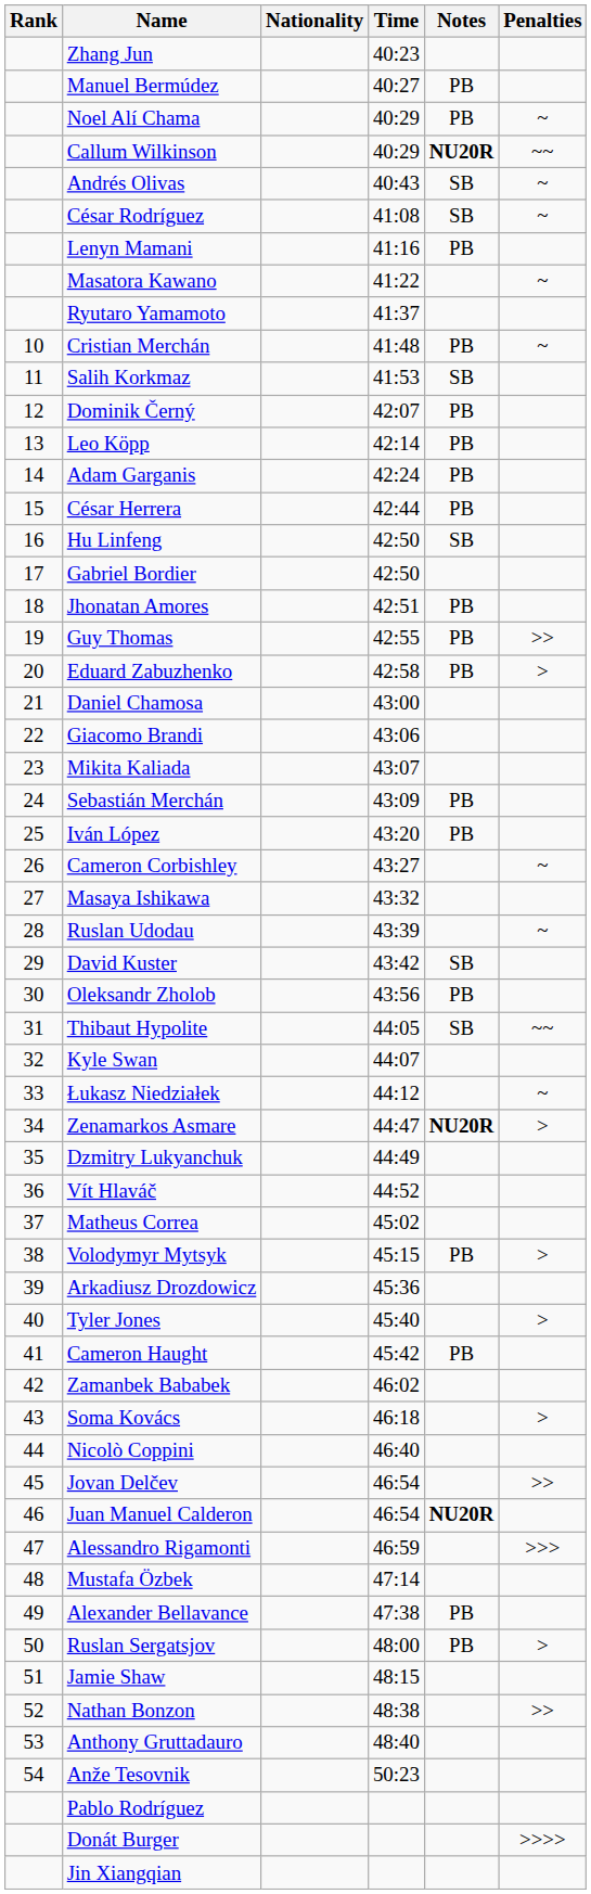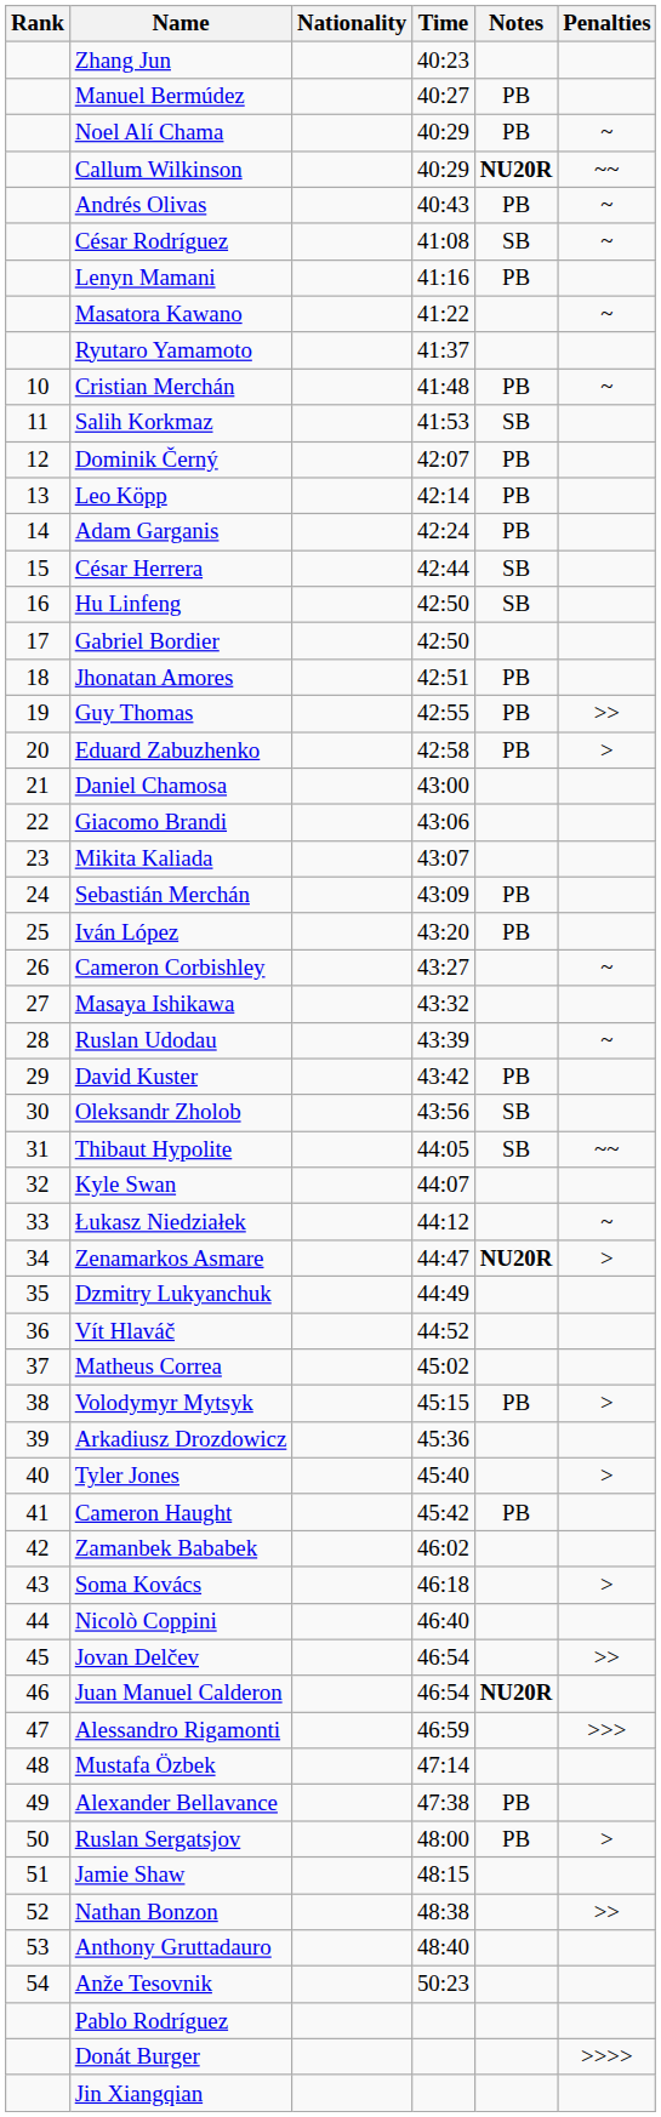 <table class="wikitable sortable" style="text-align:center">
 <tr>
 <th>Rank</th>
 <th>Name</th>
 <th>Nationality</th>
 <th>Time</th>
 <th>Notes</th>
 <th>Penalties</th>
 </tr>
 <tr>
 <td></td>
 <td align=left><a href='#'>Zhang Jun</a></td>
 <td align=left></td>
 <td>40:23</td>
 <td></td>
 <td></td>
 </tr>
 <tr>
 <td></td>
 <td align=left><a href='#'>Manuel Bermúdez</a></td>
 <td align=left></td>
 <td>40:27</td>
 <td>PB</td>
 <td></td>
 </tr>
 <tr>
 <td></td>
 <td align=left><a href='#'>Noel Alí Chama</a></td>
 <td align=left></td>
 <td>40:29</td>
 <td>PB</td>
 <td>~</td>
 </tr>
 <tr>
 <td></td>
 <td align=left><a href='#'>Callum Wilkinson</a></td>
 <td align=left></td>
 <td>40:29</td>
 <td><strong>NU20R</strong></td>
 <td>~~</td>
 </tr>
 <tr>
 <td></td>
 <td align=left><a href='#'>Andrés Olivas</a></td>
 <td align=left></td>
 <td>40:43</td>
-<td>SB</td>
+<td>PB</td>
 <td>~</td>
 </tr>
 <tr>
 <td></td>
 <td align=left><a href='#'>César Rodríguez</a></td>
 <td align=left></td>
 <td>41:08</td>
 <td>SB</td>
 <td>~</td>
 </tr>
 <tr>
 <td></td>
 <td align=left><a href='#'>Lenyn Mamani</a></td>
 <td align=left></td>
 <td>41:16</td>
 <td>PB</td>
 <td></td>
 </tr>
 <tr>
 <td></td>
 <td align=left><a href='#'>Masatora Kawano</a></td>
 <td align=left></td>
 <td>41:22</td>
 <td></td>
 <td>~</td>
 </tr>
 <tr>
 <td></td>
 <td align=left><a href='#'>Ryutaro Yamamoto</a></td>
 <td align=left></td>
 <td>41:37</td>
 <td></td>
 <td></td>
 </tr>
 <tr>
 <td>10</td>
 <td align=left><a href='#'>Cristian Merchán</a></td>
 <td align=left></td>
 <td>41:48</td>
 <td>PB</td>
 <td>~</td>
 </tr>
 <tr>
 <td>11</td>
 <td align=left><a href='#'>Salih Korkmaz</a></td>
 <td align=left></td>
 <td>41:53</td>
 <td>SB</td>
 <td></td>
 </tr>
 <tr>
 <td>12</td>
 <td align=left><a href='#'>Dominik Černý</a></td>
 <td align=left></td>
 <td>42:07</td>
 <td>PB</td>
 <td></td>
 </tr>
 <tr>
 <td>13</td>
 <td align=left><a href='#'>Leo Köpp</a></td>
 <td align=left></td>
 <td>42:14</td>
 <td>PB</td>
 <td></td>
 </tr>
 <tr>
 <td>14</td>
 <td align=left><a href='#'>Adam Garganis</a></td>
 <td align=left></td>
 <td>42:24</td>
 <td>PB</td>
 <td></td>
 </tr>
 <tr>
 <td>15</td>
 <td align=left><a href='#'>César Herrera</a></td>
 <td align=left></td>
 <td>42:44</td>
-<td>PB</td>
+<td>SB</td>
 <td></td>
 </tr>
 <tr>
 <td>16</td>
 <td align=left><a href='#'>Hu Linfeng</a></td>
 <td align=left></td>
 <td>42:50</td>
 <td>SB</td>
 <td></td>
 </tr>
 <tr>
 <td>17</td>
 <td align=left><a href='#'>Gabriel Bordier</a></td>
 <td align=left></td>
 <td>42:50</td>
 <td></td>
 <td></td>
 </tr>
 <tr>
 <td>18</td>
 <td align=left><a href='#'>Jhonatan Amores</a></td>
 <td align=left></td>
 <td>42:51</td>
 <td>PB</td>
 <td></td>
 </tr>
 <tr>
 <td>19</td>
 <td align=left><a href='#'>Guy Thomas</a></td>
 <td align=left></td>
 <td>42:55</td>
 <td>PB</td>
 <td>>></td>
 </tr>
 <tr>
 <td>20</td>
 <td align=left><a href='#'>Eduard Zabuzhenko</a></td>
 <td align=left></td>
 <td>42:58</td>
 <td>PB</td>
 <td>></td>
 </tr>
 <tr>
 <td>21</td>
 <td align=left><a href='#'>Daniel Chamosa</a></td>
 <td align=left></td>
 <td>43:00</td>
 <td></td>
 <td></td>
 </tr>
 <tr>
 <td>22</td>
 <td align=left><a href='#'>Giacomo Brandi</a></td>
 <td align=left></td>
 <td>43:06</td>
 <td></td>
 <td></td>
 </tr>
 <tr>
 <td>23</td>
 <td align=left><a href='#'>Mikita Kaliada</a></td>
 <td align=left></td>
 <td>43:07</td>
 <td></td>
 <td></td>
 </tr>
 <tr>
 <td>24</td>
 <td align=left><a href='#'>Sebastián Merchán</a></td>
 <td align=left></td>
 <td>43:09</td>
 <td>PB</td>
 <td></td>
 </tr>
 <tr>
 <td>25</td>
 <td align=left><a href='#'>Iván López</a></td>
 <td align=left></td>
 <td>43:20</td>
 <td>PB</td>
 <td></td>
 </tr>
 <tr>
 <td>26</td>
 <td align=left><a href='#'>Cameron Corbishley</a></td>
 <td align=left></td>
 <td>43:27</td>
 <td></td>
 <td>~</td>
 </tr>
 <tr>
 <td>27</td>
 <td align=left><a href='#'>Masaya Ishikawa</a></td>
 <td align=left></td>
 <td>43:32</td>
 <td></td>
 <td></td>
 </tr>
 <tr>
 <td>28</td>
 <td align=left><a href='#'>Ruslan Udodau</a></td>
 <td align=left></td>
 <td>43:39</td>
 <td></td>
 <td>~</td>
 </tr>
 <tr>
 <td>29</td>
 <td align=left><a href='#'>David Kuster</a></td>
 <td align=left></td>
 <td>43:42</td>
-<td>SB</td>
+<td>PB</td>
 <td></td>
 </tr>
 <tr>
 <td>30</td>
 <td align=left><a href='#'>Oleksandr Zholob</a></td>
 <td align=left></td>
 <td>43:56</td>
-<td>PB</td>
+<td>SB</td>
 <td></td>
 </tr>
 <tr>
 <td>31</td>
 <td align=left><a href='#'>Thibaut Hypolite</a></td>
 <td align=left></td>
 <td>44:05</td>
 <td>SB</td>
 <td>~~</td>
 </tr>
 <tr>
 <td>32</td>
 <td align=left><a href='#'>Kyle Swan</a></td>
 <td align=left></td>
 <td>44:07</td>
 <td></td>
 <td></td>
 </tr>
 <tr>
 <td>33</td>
 <td align=left><a href='#'>Łukasz Niedziałek</a></td>
 <td align=left></td>
 <td>44:12</td>
 <td></td>
 <td>~</td>
 </tr>
 <tr>
 <td>34</td>
 <td align=left><a href='#'>Zenamarkos Asmare</a></td>
 <td align=left></td>
 <td>44:47</td>
 <td><strong>NU20R</strong></td>
 <td>></td>
 </tr>
 <tr>
 <td>35</td>
 <td align=left><a href='#'>Dzmitry Lukyanchuk</a></td>
 <td align=left></td>
 <td>44:49</td>
 <td></td>
 <td></td>
 </tr>
 <tr>
 <td>36</td>
 <td align=left><a href='#'>Vít Hlaváč</a></td>
 <td align=left></td>
 <td>44:52</td>
 <td></td>
 <td></td>
 </tr>
 <tr>
 <td>37</td>
 <td align=left><a href='#'>Matheus Correa</a></td>
 <td align=left></td>
 <td>45:02</td>
 <td></td>
 <td></td>
 </tr>
 <tr>
 <td>38</td>
 <td align=left><a href='#'>Volodymyr Mytsyk</a></td>
 <td align=left></td>
 <td>45:15</td>
 <td>PB</td>
 <td>></td>
 </tr>
 <tr>
 <td>39</td>
 <td align=left><a href='#'>Arkadiusz Drozdowicz</a></td>
 <td align=left></td>
 <td>45:36</td>
 <td></td>
 <td></td>
 </tr>
 <tr>
 <td>40</td>
 <td align=left><a href='#'>Tyler Jones</a></td>
 <td align=left></td>
 <td>45:40</td>
 <td></td>
 <td>></td>
 </tr>
 <tr>
 <td>41</td>
 <td align=left><a href='#'>Cameron Haught</a></td>
 <td align=left></td>
 <td>45:42</td>
 <td>PB</td>
 <td></td>
 </tr>
 <tr>
 <td>42</td>
 <td align=left><a href='#'>Zamanbek Bababek</a></td>
 <td align=left></td>
 <td>46:02</td>
 <td></td>
 <td></td>
 </tr>
 <tr>
 <td>43</td>
 <td align=left><a href='#'>Soma Kovács</a></td>
 <td align=left></td>
 <td>46:18</td>
 <td></td>
 <td>></td>
 </tr>
 <tr>
 <td>44</td>
 <td align=left><a href='#'>Nicolò Coppini</a></td>
 <td align=left></td>
 <td>46:40</td>
 <td></td>
 <td></td>
 </tr>
 <tr>
 <td>45</td>
 <td align=left><a href='#'>Jovan Delčev</a></td>
 <td align=left></td>
 <td>46:54</td>
 <td></td>
 <td>>></td>
 </tr>
 <tr>
 <td>46</td>
 <td align=left><a href='#'>Juan Manuel Calderon</a></td>
 <td align=left></td>
 <td>46:54</td>
 <td><strong>NU20R</strong></td>
 <td></td>
 </tr>
 <tr>
 <td>47</td>
 <td align=left><a href='#'>Alessandro Rigamonti</a></td>
 <td align=left></td>
 <td>46:59</td>
 <td></td>
 <td>>>></td>
 </tr>
 <tr>
 <td>48</td>
 <td align=left><a href='#'>Mustafa Özbek</a></td>
 <td align=left></td>
 <td>47:14</td>
 <td></td>
 <td></td>
 </tr>
 <tr>
 <td>49</td>
 <td align=left><a href='#'>Alexander Bellavance</a></td>
 <td align=left></td>
 <td>47:38</td>
 <td>PB</td>
 <td></td>
 </tr>
 <tr>
 <td>50</td>
 <td align=left><a href='#'>Ruslan Sergatsjov</a></td>
 <td align=left></td>
 <td>48:00</td>
 <td>PB</td>
 <td>></td>
 </tr>
 <tr>
 <td>51</td>
 <td align=left><a href='#'>Jamie Shaw</a></td>
 <td align=left></td>
 <td>48:15</td>
 <td></td>
 <td></td>
 </tr>
 <tr>
 <td>52</td>
 <td align=left><a href='#'>Nathan Bonzon</a></td>
 <td align=left></td>
 <td>48:38</td>
 <td></td>
 <td>>></td>
 </tr>
 <tr>
 <td>53</td>
 <td align=left><a href='#'>Anthony Gruttadauro</a></td>
 <td align=left></td>
 <td>48:40</td>
 <td></td>
 <td></td>
 </tr>
 <tr>
 <td>54</td>
 <td align=left><a href='#'>Anže Tesovnik</a></td>
 <td align=left></td>
 <td>50:23</td>
 <td></td>
 <td></td>
 </tr>
 <tr>
 <td></td>
 <td align=left><a href='#'>Pablo Rodríguez</a></td>
 <td align=left></td>
 <td></td>
 <td></td>
 <td></td>
 </tr>
 <tr>
 <td></td>
 <td align=left><a href='#'>Donát Burger</a></td>
 <td align=left></td>
 <td></td>
 <td></td>
 <td>>>>></td>
 </tr>
 <tr>
 <td></td>
 <td align=left><a href='#'>Jin Xiangqian</a></td>
 <td align=left></td>
 <td></td>
 <td></td>
 <td></td>
 </tr>
 </table>
